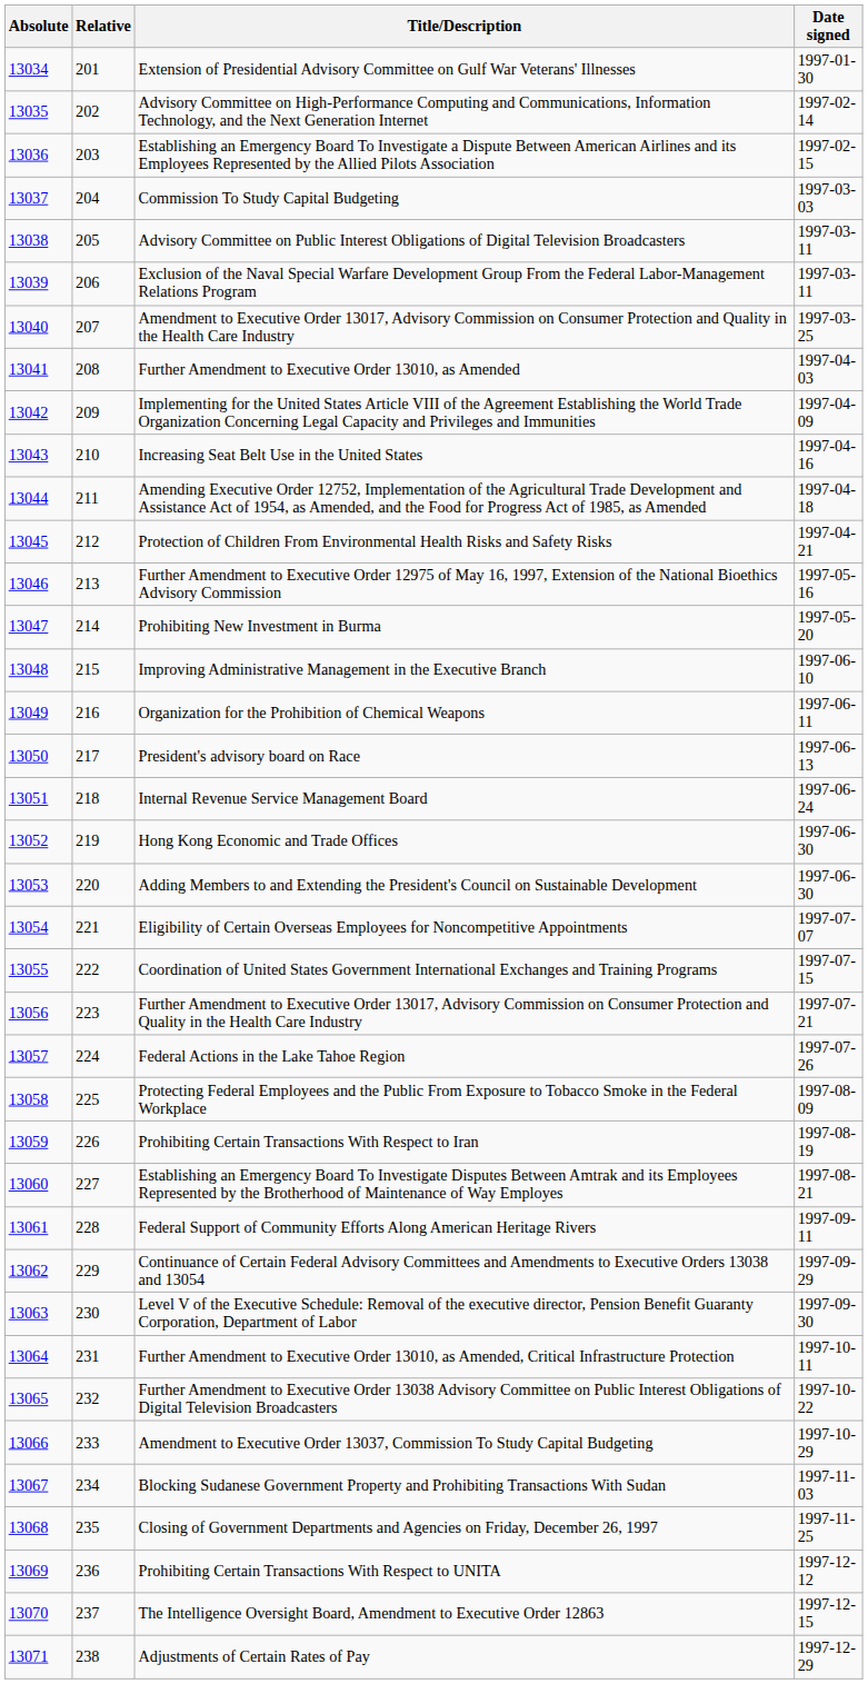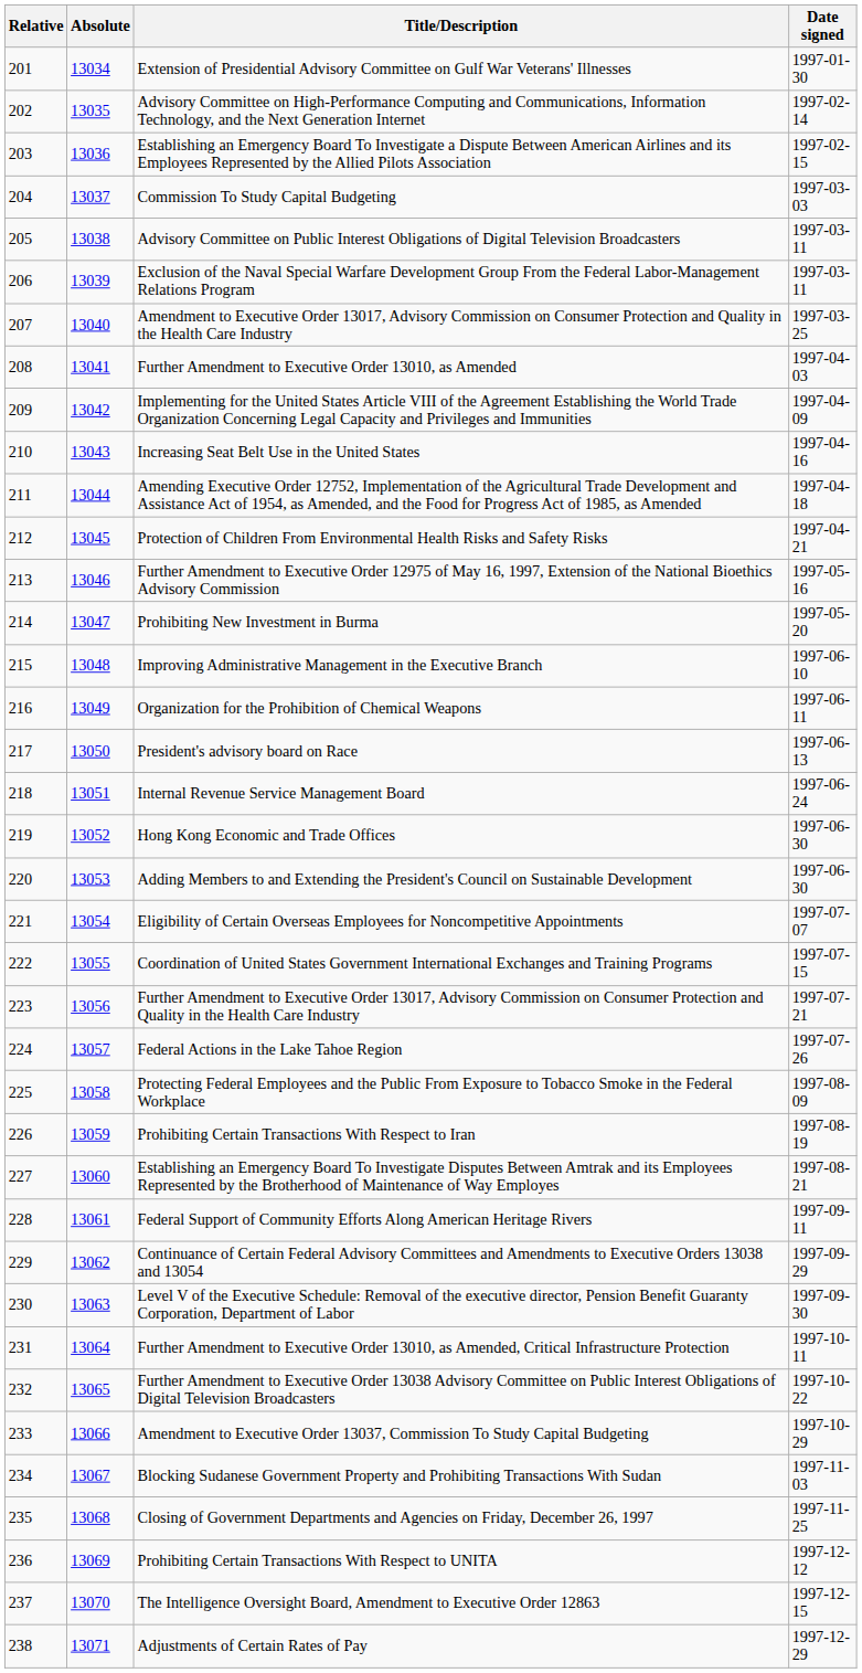 <table class="wikitable">
 <tr>
+<th>Relative </th>
 <th>Absolute </th>
-<th>Relative </th>
 <th>Title/Description</th>
 <th>Date signed</th>
 </tr>
 <tr>
+<td>201</td>
 <td><a href='#'>13034</a></td>
-<td>201</td>
 <td>Extension of Presidential Advisory Committee on Gulf War Veterans' Illnesses</td>
 <td>1997-01-30</td>
 </tr>
 <tr>
+<td>202</td>
 <td><a href='#'>13035</a></td>
-<td>202</td>
 <td>Advisory Committee on High-Performance Computing and Communications, Information Technology, and the Next Generation Internet</td>
 <td>1997-02-14</td>
 </tr>
 <tr>
+<td>203</td>
 <td><a href='#'>13036</a></td>
-<td>203</td>
 <td>Establishing an Emergency Board To Investigate a Dispute Between American Airlines and its Employees Represented by the Allied Pilots Association</td>
 <td>1997-02-15</td>
 </tr>
 <tr>
+<td>204</td>
 <td><a href='#'>13037</a></td>
-<td>204</td>
 <td>Commission To Study Capital Budgeting</td>
 <td>1997-03-03</td>
 </tr>
 <tr>
+<td>205</td>
 <td><a href='#'>13038</a></td>
-<td>205</td>
 <td>Advisory Committee on Public Interest Obligations of Digital Television Broadcasters</td>
 <td>1997-03-11</td>
 </tr>
 <tr>
+<td>206</td>
 <td><a href='#'>13039</a></td>
-<td>206</td>
 <td>Exclusion of the Naval Special Warfare Development Group From the Federal Labor-Management Relations Program</td>
 <td>1997-03-11</td>
 </tr>
 <tr>
+<td>207</td>
 <td><a href='#'>13040</a></td>
-<td>207</td>
 <td>Amendment to Executive Order 13017, Advisory Commission on Consumer Protection and Quality in the Health Care Industry</td>
 <td>1997-03-25</td>
 </tr>
 <tr>
+<td>208</td>
 <td><a href='#'>13041</a></td>
-<td>208</td>
 <td>Further Amendment to Executive Order 13010, as Amended</td>
 <td>1997-04-03</td>
 </tr>
 <tr>
+<td>209</td>
 <td><a href='#'>13042</a></td>
-<td>209</td>
 <td>Implementing for the United States Article VIII of the Agreement Establishing the World Trade Organization Concerning Legal Capacity and Privileges and Immunities</td>
 <td>1997-04-09</td>
 </tr>
 <tr>
+<td>210</td>
 <td><a href='#'>13043</a></td>
-<td>210</td>
 <td>Increasing Seat Belt Use in the United States</td>
 <td>1997-04-16</td>
 </tr>
 <tr>
+<td>211</td>
 <td><a href='#'>13044</a></td>
-<td>211</td>
 <td>Amending Executive Order 12752, Implementation of the Agricultural Trade Development and Assistance Act of 1954, as Amended, and the Food for Progress Act of 1985, as Amended</td>
 <td>1997-04-18</td>
 </tr>
 <tr>
+<td>212</td>
 <td><a href='#'>13045</a></td>
-<td>212</td>
 <td>Protection of Children From Environmental Health Risks and Safety Risks</td>
 <td>1997-04-21</td>
 </tr>
 <tr>
+<td>213</td>
 <td><a href='#'>13046</a></td>
-<td>213</td>
 <td>Further Amendment to Executive Order 12975 of May 16, 1997, Extension of the National Bioethics Advisory Commission</td>
 <td>1997-05-16</td>
 </tr>
 <tr>
+<td>214</td>
 <td><a href='#'>13047</a></td>
-<td>214</td>
 <td>Prohibiting New Investment in Burma</td>
 <td>1997-05-20</td>
 </tr>
 <tr>
+<td>215</td>
 <td><a href='#'>13048</a></td>
-<td>215</td>
 <td>Improving Administrative Management in the Executive Branch</td>
 <td>1997-06-10</td>
 </tr>
 <tr>
+<td>216</td>
 <td><a href='#'>13049</a></td>
-<td>216</td>
 <td>Organization for the Prohibition of Chemical Weapons</td>
 <td>1997-06-11</td>
 </tr>
 <tr>
+<td>217</td>
 <td><a href='#'>13050</a></td>
-<td>217</td>
 <td>President's advisory board on Race</td>
 <td>1997-06-13</td>
 </tr>
 <tr>
+<td>218</td>
 <td><a href='#'>13051</a></td>
-<td>218</td>
 <td>Internal Revenue Service Management Board</td>
 <td>1997-06-24</td>
 </tr>
 <tr>
+<td>219</td>
 <td><a href='#'>13052</a></td>
-<td>219</td>
 <td>Hong Kong Economic and Trade Offices</td>
 <td>1997-06-30</td>
 </tr>
 <tr>
+<td>220</td>
 <td><a href='#'>13053</a></td>
-<td>220</td>
 <td>Adding Members to and Extending the President's Council on Sustainable Development</td>
 <td>1997-06-30</td>
 </tr>
 <tr>
+<td>221</td>
 <td><a href='#'>13054</a></td>
-<td>221</td>
 <td>Eligibility of Certain Overseas Employees for Noncompetitive Appointments</td>
 <td>1997-07-07</td>
 </tr>
 <tr>
+<td>222</td>
 <td><a href='#'>13055</a></td>
-<td>222</td>
 <td>Coordination of United States Government International Exchanges and Training Programs</td>
 <td>1997-07-15</td>
 </tr>
 <tr>
+<td>223</td>
 <td><a href='#'>13056</a></td>
-<td>223</td>
 <td>Further Amendment to Executive Order 13017, Advisory Commission on Consumer Protection and Quality in the Health Care Industry</td>
 <td>1997-07-21</td>
 </tr>
 <tr>
+<td>224</td>
 <td><a href='#'>13057</a></td>
-<td>224</td>
 <td>Federal Actions in the Lake Tahoe Region</td>
 <td>1997-07-26</td>
 </tr>
 <tr>
+<td>225</td>
 <td><a href='#'>13058</a></td>
-<td>225</td>
 <td>Protecting Federal Employees and the Public From Exposure to Tobacco Smoke in the Federal Workplace</td>
 <td>1997-08-09</td>
 </tr>
 <tr>
+<td>226</td>
 <td><a href='#'>13059</a></td>
-<td>226</td>
 <td>Prohibiting Certain Transactions With Respect to Iran</td>
 <td>1997-08-19</td>
 </tr>
 <tr>
+<td>227</td>
 <td><a href='#'>13060</a></td>
-<td>227</td>
 <td>Establishing an Emergency Board To Investigate Disputes Between Amtrak and its Employees Represented by the Brotherhood of Maintenance of Way Employes</td>
 <td>1997-08-21</td>
 </tr>
 <tr>
+<td>228</td>
 <td><a href='#'>13061</a></td>
-<td>228</td>
 <td>Federal Support of Community Efforts Along American Heritage Rivers</td>
 <td>1997-09-11</td>
 </tr>
 <tr>
+<td>229</td>
 <td><a href='#'>13062</a></td>
-<td>229</td>
 <td>Continuance of Certain Federal Advisory Committees and Amendments to Executive Orders 13038 and 13054</td>
 <td>1997-09-29</td>
 </tr>
 <tr>
+<td>230</td>
 <td><a href='#'>13063</a></td>
-<td>230</td>
 <td>Level V of the Executive Schedule: Removal of the executive director, Pension Benefit Guaranty Corporation, Department of Labor</td>
 <td>1997-09-30</td>
 </tr>
 <tr>
+<td>231</td>
 <td><a href='#'>13064</a></td>
-<td>231</td>
 <td>Further Amendment to Executive Order 13010, as Amended, Critical Infrastructure Protection</td>
 <td>1997-10-11</td>
 </tr>
 <tr>
+<td>232</td>
 <td><a href='#'>13065</a></td>
-<td>232</td>
 <td>Further Amendment to Executive Order 13038 Advisory Committee on Public Interest Obligations of Digital Television Broadcasters</td>
 <td>1997-10-22</td>
 </tr>
 <tr>
+<td>233</td>
 <td><a href='#'>13066</a></td>
-<td>233</td>
 <td>Amendment to Executive Order 13037, Commission To Study Capital Budgeting</td>
 <td>1997-10-29</td>
 </tr>
 <tr>
+<td>234</td>
 <td><a href='#'>13067</a></td>
-<td>234</td>
 <td>Blocking Sudanese Government Property and Prohibiting Transactions With Sudan</td>
 <td>1997-11-03</td>
 </tr>
 <tr>
+<td>235</td>
 <td><a href='#'>13068</a></td>
-<td>235</td>
 <td>Closing of Government Departments and Agencies on Friday, December 26, 1997</td>
 <td>1997-11-25</td>
 </tr>
 <tr>
+<td>236</td>
 <td><a href='#'>13069</a></td>
-<td>236</td>
 <td>Prohibiting Certain Transactions With Respect to UNITA</td>
 <td>1997-12-12</td>
 </tr>
 <tr>
+<td>237</td>
 <td><a href='#'>13070</a></td>
-<td>237</td>
 <td>The Intelligence Oversight Board, Amendment to Executive Order 12863</td>
 <td>1997-12-15</td>
 </tr>
 <tr>
+<td>238</td>
 <td><a href='#'>13071</a></td>
-<td>238</td>
 <td>Adjustments of Certain Rates of Pay</td>
 <td>1997-12-29</td>
 </tr>
 </table>
